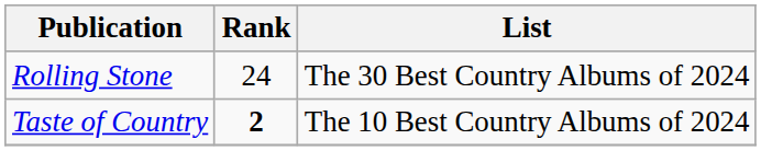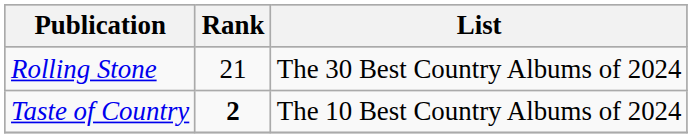 <table class="wikitable plainrowheaders sortable">
 <tr>
 <th>Publication</th>
 <th data-sort-type="number">Rank</th>
 <th scope="col" class="unsortable">List</th>
 </tr>
 <tr>
 <td><em><a href='#'>Rolling Stone</a></em></td>
-<td align=center>24</td>
+<td align=center>21</td>
 <td>The 30 Best Country Albums of 2024</td>
 </tr>
 <tr>
 <td><em><a href='#'>Taste of Country</a></em></td>
 <td align=center><strong>2</strong></td>
 <td>The 10 Best Country Albums of 2024</td>
 </tr>
 <tr>
 </tr>
 </table>
